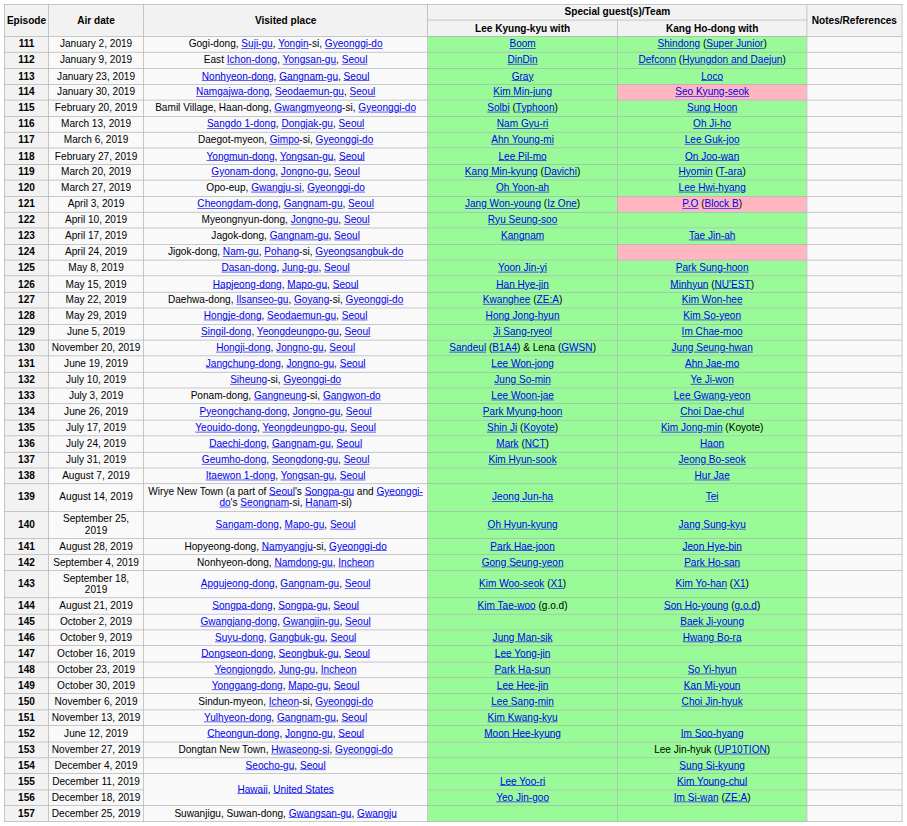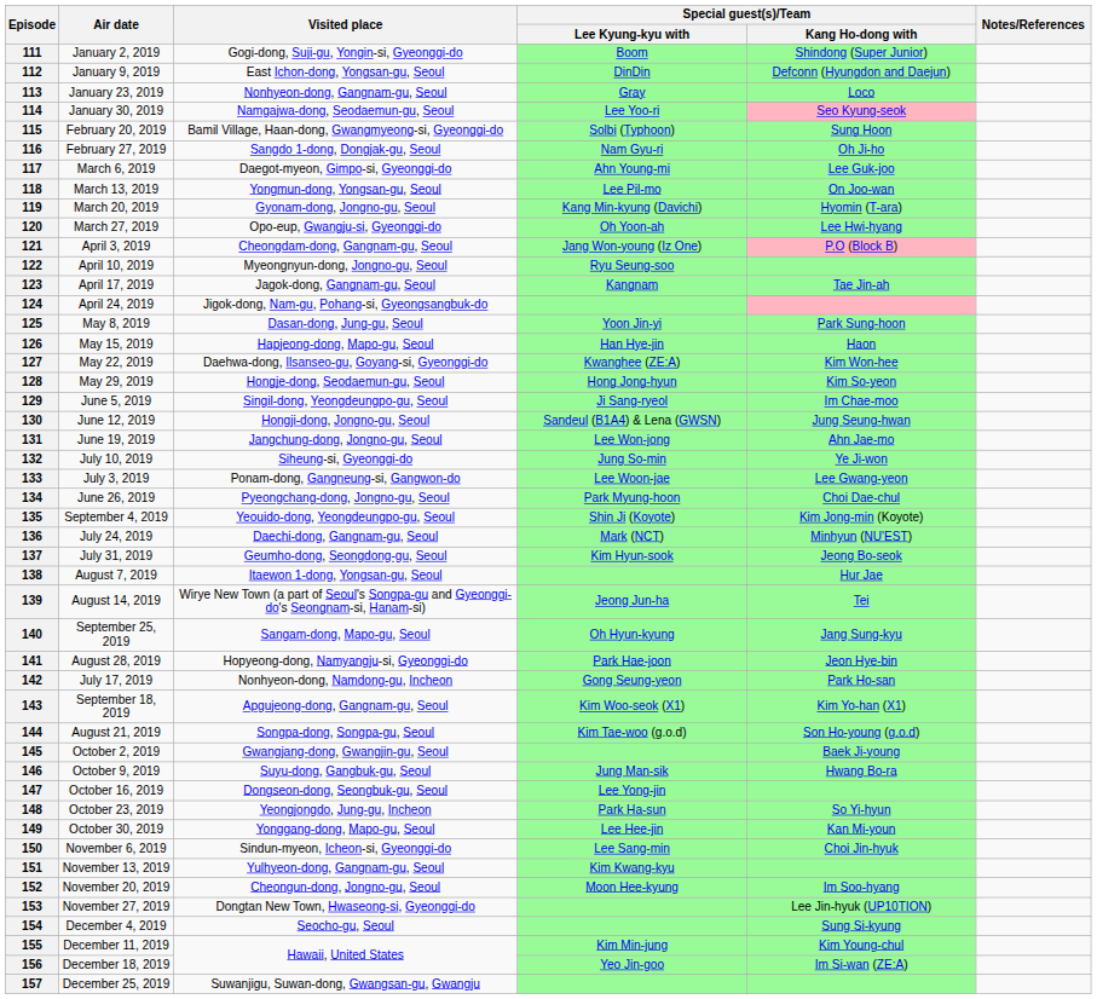 <table class="wikitable" style="text-align:center; width:90%;">
 <tr>
 <th rowspan="2" width="1%">Episode</th>
 <th rowspan="2" width="10%">Air date</th>
 <th rowspan="2" width="30%">Visited place</th>
 <th colspan="2" width="40%">Special guest(s)/Team</th>
 <th rowspan="2" width="10%">Notes/References</th>
 </tr>
 <tr>
 <th width="20%">Lee Kyung-kyu with</th>
 <th width="20%">Kang Ho-dong with</th>
 </tr>
 <tr>
 <th>111</th>
 <td>January 2, 2019</td>
 <td>Gogi-dong, <a href='#'>Suji-gu</a>, <a href='#'>Yongin</a>-si, <a href='#'>Gyeonggi-do</a></td>
 <td bgcolor=palegreen><a href='#'>Boom</a></td>
 <td bgcolor=palegreen><a href='#'>Shindong</a> (<a href='#'>Super Junior</a>)</td>
 <td></td>
 </tr>
 <tr>
 <th>112</th>
 <td>January 9, 2019</td>
 <td>East <a href='#'>Ichon-dong</a>, <a href='#'>Yongsan-gu</a>, <a href='#'>Seoul</a></td>
 <td bgcolor=palegreen><a href='#'>DinDin</a></td>
 <td bgcolor=palegreen><a href='#'>Defconn</a> (<a href='#'>Hyungdon and Daejun</a>)</td>
 <td></td>
 </tr>
 <tr>
 <th>113</th>
 <td>January 23, 2019</td>
 <td><a href='#'>Nonhyeon-dong</a>, <a href='#'>Gangnam-gu</a>, <a href='#'>Seoul</a></td>
 <td bgcolor=palegreen><a href='#'>Gray</a></td>
 <td bgcolor=palegreen><a href='#'>Loco</a></td>
 <td></td>
 </tr>
 <tr>
 <th>114</th>
 <td>January 30, 2019</td>
 <td><a href='#'>Namgajwa-dong</a>, <a href='#'>Seodaemun-gu</a>, <a href='#'>Seoul</a></td>
-<td bgcolor=palegreen><a href='#'>Kim Min-jung</a></td>
+<td bgcolor=palegreen><a href='#'>Lee Yoo-ri</a></td>
 <td bgcolor=lightpink><a href='#'>Seo Kyung-seok</a></td>
 <td></td>
 </tr>
 <tr>
 <th>115</th>
 <td>February 20, 2019</td>
 <td>Bamil Village, Haan-dong, <a href='#'>Gwangmyeong</a>-si, <a href='#'>Gyeonggi-do</a></td>
 <td bgcolor=palegreen><a href='#'>Solbi</a> (<a href='#'>Typhoon</a>)</td>
 <td bgcolor=palegreen><a href='#'>Sung Hoon</a></td>
 <td></td>
 </tr>
 <tr>
 <th>116</th>
-<td>March 13, 2019</td>
+<td>February 27, 2019</td>
 <td><a href='#'>Sangdo 1-dong</a>, <a href='#'>Dongjak-gu</a>, <a href='#'>Seoul</a></td>
 <td bgcolor=palegreen><a href='#'>Nam Gyu-ri</a></td>
 <td bgcolor=palegreen><a href='#'>Oh Ji-ho</a></td>
 <td></td>
 </tr>
 <tr>
 <th>117</th>
 <td>March 6, 2019</td>
 <td>Daegot-myeon, <a href='#'>Gimpo</a>-si, <a href='#'>Gyeonggi-do</a></td>
 <td bgcolor=palegreen><a href='#'>Ahn Young-mi</a></td>
 <td bgcolor=palegreen><a href='#'>Lee Guk-joo</a></td>
 <td></td>
 </tr>
 <tr>
 <th>118</th>
-<td>February 27, 2019</td>
+<td>March 13, 2019</td>
 <td><a href='#'>Yongmun-dong</a>, <a href='#'>Yongsan-gu</a>, <a href='#'>Seoul</a></td>
 <td bgcolor=palegreen><a href='#'>Lee Pil-mo</a></td>
 <td bgcolor=palegreen><a href='#'>On Joo-wan</a></td>
 <td></td>
 </tr>
 <tr>
 <th>119</th>
 <td>March 20, 2019</td>
 <td><a href='#'>Gyonam-dong</a>, <a href='#'>Jongno-gu</a>, <a href='#'>Seoul</a></td>
 <td bgcolor=palegreen><a href='#'>Kang Min-kyung</a> (<a href='#'>Davichi</a>)</td>
 <td bgcolor=palegreen><a href='#'>Hyomin</a> (<a href='#'>T-ara</a>)</td>
 <td></td>
 </tr>
 <tr>
 <th>120</th>
 <td>March 27, 2019</td>
 <td>Opo-eup, <a href='#'>Gwangju-si</a>, <a href='#'>Gyeonggi-do</a></td>
 <td bgcolor=palegreen><a href='#'>Oh Yoon-ah</a></td>
 <td bgcolor=palegreen><a href='#'>Lee Hwi-hyang</a></td>
 <td></td>
 </tr>
 <tr>
 <th>121</th>
 <td>April 3, 2019</td>
 <td><a href='#'>Cheongdam-dong</a>, <a href='#'>Gangnam-gu</a>, <a href='#'>Seoul</a></td>
 <td bgcolor=palegreen><a href='#'>Jang Won-young</a> (<a href='#'>Iz One</a>)</td>
 <td bgcolor=lightpink><a href='#'>P.O</a> (<a href='#'>Block B</a>)</td>
 <td></td>
 </tr>
 <tr>
 <th>122</th>
 <td>April 10, 2019</td>
 <td>Myeongnyun-dong, <a href='#'>Jongno-gu</a>, <a href='#'>Seoul</a></td>
 <td bgcolor=palegreen><a href='#'>Ryu Seung-soo</a></td>
 <td bgcolor=palegreen></td>
 <td></td>
 </tr>
 <tr>
 <th>123</th>
 <td>April 17, 2019</td>
 <td>Jagok-dong, <a href='#'>Gangnam-gu</a>, <a href='#'>Seoul</a></td>
 <td bgcolor=palegreen><a href='#'>Kangnam</a></td>
 <td bgcolor=palegreen><a href='#'>Tae Jin-ah</a></td>
 <td></td>
 </tr>
 <tr>
 <th>124</th>
 <td>April 24, 2019</td>
 <td>Jigok-dong, <a href='#'>Nam-gu</a>, <a href='#'>Pohang</a>-si, <a href='#'>Gyeongsangbuk-do</a></td>
 <td bgcolor=palegreen></td>
 <td bgcolor=lightpink></td>
 <td></td>
 </tr>
 <tr>
 <th>125</th>
 <td>May 8, 2019</td>
 <td><a href='#'>Dasan-dong</a>, <a href='#'>Jung-gu</a>, <a href='#'>Seoul</a></td>
 <td bgcolor=palegreen><a href='#'>Yoon Jin-yi</a></td>
 <td bgcolor=palegreen><a href='#'>Park Sung-hoon</a></td>
 <td></td>
 </tr>
 <tr>
 <th>126</th>
 <td>May 15, 2019</td>
 <td><a href='#'>Hapjeong-dong</a>, <a href='#'>Mapo-gu</a>, <a href='#'>Seoul</a></td>
 <td bgcolor=palegreen><a href='#'>Han Hye-jin</a></td>
-<td bgcolor=palegreen><a href='#'>Minhyun</a> (<a href='#'>NU'EST</a>)</td>
+<td bgcolor=palegreen><a href='#'>Haon</a></td>
 <td></td>
 </tr>
 <tr>
 <th>127</th>
 <td>May 22, 2019</td>
 <td>Daehwa-dong, <a href='#'>Ilsanseo-gu</a>, <a href='#'>Goyang</a>-si, <a href='#'>Gyeonggi-do</a></td>
 <td bgcolor=palegreen><a href='#'>Kwanghee</a> (<a href='#'>ZE:A</a>)</td>
 <td bgcolor=palegreen><a href='#'>Kim Won-hee</a></td>
 <td></td>
 </tr>
 <tr>
 <th>128</th>
 <td>May 29, 2019</td>
 <td><a href='#'>Hongje-dong</a>, <a href='#'>Seodaemun-gu</a>, <a href='#'>Seoul</a></td>
 <td bgcolor=palegreen><a href='#'>Hong Jong-hyun</a></td>
 <td bgcolor=palegreen><a href='#'>Kim So-yeon</a></td>
 <td></td>
 </tr>
 <tr>
 <th>129</th>
 <td>June 5, 2019</td>
 <td><a href='#'>Singil-dong</a>, <a href='#'>Yeongdeungpo-gu</a>, <a href='#'>Seoul</a></td>
 <td bgcolor=palegreen><a href='#'>Ji Sang-ryeol</a></td>
 <td bgcolor=palegreen><a href='#'>Im Chae-moo</a></td>
 <td></td>
 </tr>
 <tr>
 <th>130</th>
-<td>November 20, 2019</td>
+<td>June 12, 2019</td>
 <td><a href='#'>Hongji-dong</a>, <a href='#'>Jongno-gu</a>, <a href='#'>Seoul</a></td>
 <td bgcolor=palegreen><a href='#'>Sandeul</a> (<a href='#'>B1A4</a>) & Lena (<a href='#'>GWSN</a>)</td>
 <td bgcolor=palegreen><a href='#'>Jung Seung-hwan</a></td>
 <td></td>
 </tr>
 <tr>
 <th>131</th>
 <td>June 19, 2019</td>
 <td><a href='#'>Jangchung-dong</a>, <a href='#'>Jongno-gu</a>, <a href='#'>Seoul</a></td>
 <td bgcolor=palegreen><a href='#'>Lee Won-jong</a></td>
 <td bgcolor=palegreen><a href='#'>Ahn Jae-mo</a></td>
 <td></td>
 </tr>
 <tr>
 <th>132</th>
 <td>July 10, 2019</td>
 <td><a href='#'>Siheung</a>-si, <a href='#'>Gyeonggi-do</a></td>
 <td bgcolor=palegreen><a href='#'>Jung So-min</a></td>
 <td bgcolor=palegreen><a href='#'>Ye Ji-won</a></td>
 <td></td>
 </tr>
 <tr>
 <th>133</th>
 <td>July 3, 2019</td>
 <td>Ponam-dong, <a href='#'>Gangneung</a>-si, <a href='#'>Gangwon-do</a></td>
 <td bgcolor=palegreen><a href='#'>Lee Woon-jae</a></td>
 <td bgcolor=palegreen><a href='#'>Lee Gwang-yeon</a></td>
 <td></td>
 </tr>
 <tr>
 <th>134</th>
 <td>June 26, 2019</td>
 <td><a href='#'>Pyeongchang-dong</a>, <a href='#'>Jongno-gu</a>, <a href='#'>Seoul</a></td>
 <td bgcolor=palegreen><a href='#'>Park Myung-hoon</a></td>
 <td bgcolor=palegreen><a href='#'>Choi Dae-chul</a></td>
 <td></td>
 </tr>
 <tr>
 <th>135</th>
-<td>July 17, 2019</td>
+<td>September 4, 2019</td>
 <td><a href='#'>Yeouido-dong</a>, <a href='#'>Yeongdeungpo-gu</a>, <a href='#'>Seoul</a></td>
 <td bgcolor=palegreen><a href='#'>Shin Ji</a> (<a href='#'>Koyote</a>)</td>
 <td bgcolor=palegreen><a href='#'>Kim Jong-min</a> (Koyote)</td>
 <td></td>
 </tr>
 <tr>
 <th>136</th>
 <td>July 24, 2019</td>
 <td><a href='#'>Daechi-dong</a>, <a href='#'>Gangnam-gu</a>, <a href='#'>Seoul</a></td>
 <td bgcolor=palegreen><a href='#'>Mark</a> (<a href='#'>NCT</a>)</td>
-<td bgcolor=palegreen><a href='#'>Haon</a></td>
+<td bgcolor=palegreen><a href='#'>Minhyun</a> (<a href='#'>NU'EST</a>)</td>
 <td></td>
 </tr>
 <tr>
 <th>137</th>
 <td>July 31, 2019</td>
 <td><a href='#'>Geumho-dong</a>, <a href='#'>Seongdong-gu</a>, <a href='#'>Seoul</a></td>
 <td bgcolor=palegreen><a href='#'>Kim Hyun-sook</a></td>
 <td bgcolor=palegreen><a href='#'>Jeong Bo-seok</a></td>
 <td></td>
 </tr>
 <tr>
 <th>138</th>
 <td>August 7, 2019</td>
 <td><a href='#'>Itaewon 1-dong</a>, <a href='#'>Yongsan-gu</a>, <a href='#'>Seoul</a></td>
 <td bgcolor=palegreen></td>
 <td bgcolor=palegreen><a href='#'>Hur Jae</a></td>
 <td></td>
 </tr>
 <tr>
 <th>139</th>
 <td>August 14, 2019</td>
 <td>Wirye New Town (a part of <a href='#'>Seoul</a>'s <a href='#'>Songpa-gu</a> and <a href='#'>Gyeonggi-do</a>'s <a href='#'>Seongnam</a>-si, <a href='#'>Hanam</a>-si)</td>
 <td bgcolor=palegreen><a href='#'>Jeong Jun-ha</a></td>
 <td bgcolor=palegreen><a href='#'>Tei</a></td>
 <td></td>
 </tr>
 <tr>
 <th>140</th>
 <td>September 25, 2019</td>
 <td><a href='#'>Sangam-dong</a>, <a href='#'>Mapo-gu</a>, <a href='#'>Seoul</a></td>
 <td bgcolor=palegreen><a href='#'>Oh Hyun-kyung</a></td>
 <td bgcolor=palegreen><a href='#'>Jang Sung-kyu</a></td>
 <td></td>
 </tr>
 <tr>
 <th>141</th>
 <td>August 28, 2019</td>
 <td>Hopyeong-dong, <a href='#'>Namyangju</a>-si, <a href='#'>Gyeonggi-do</a></td>
 <td bgcolor=palegreen><a href='#'>Park Hae-joon</a></td>
 <td bgcolor=palegreen><a href='#'>Jeon Hye-bin</a></td>
 <td></td>
 </tr>
 <tr>
 <th>142</th>
-<td>September 4, 2019</td>
+<td>July 17, 2019</td>
 <td>Nonhyeon-dong, <a href='#'>Namdong-gu</a>, <a href='#'>Incheon</a></td>
 <td bgcolor=palegreen><a href='#'>Gong Seung-yeon</a></td>
 <td bgcolor=palegreen><a href='#'>Park Ho-san</a></td>
 <td></td>
 </tr>
 <tr>
 <th>143</th>
 <td>September 18, 2019</td>
 <td><a href='#'>Apgujeong-dong</a>, <a href='#'>Gangnam-gu</a>, <a href='#'>Seoul</a></td>
 <td bgcolor=palegreen><a href='#'>Kim Woo-seok</a> (<a href='#'>X1</a>)</td>
 <td bgcolor=palegreen><a href='#'>Kim Yo-han</a> (<a href='#'>X1</a>)</td>
 <td></td>
 </tr>
 <tr>
 <th>144</th>
 <td>August 21, 2019</td>
 <td><a href='#'>Songpa-dong</a>, <a href='#'>Songpa-gu</a>, <a href='#'>Seoul</a></td>
 <td bgcolor=palegreen><a href='#'>Kim Tae-woo</a> (g.o.d)</td>
 <td bgcolor=palegreen><a href='#'>Son Ho-young</a> (<a href='#'>g.o.d</a>)</td>
 <td></td>
 </tr>
 <tr>
 <th>145</th>
 <td>October 2, 2019</td>
 <td><a href='#'>Gwangjang-dong</a>, <a href='#'>Gwangjin-gu</a>, <a href='#'>Seoul</a></td>
 <td bgcolor=palegreen></td>
 <td bgcolor=palegreen><a href='#'>Baek Ji-young</a></td>
 <td></td>
 </tr>
 <tr>
 <th>146</th>
 <td>October 9, 2019</td>
 <td><a href='#'>Suyu-dong</a>, <a href='#'>Gangbuk-gu</a>, <a href='#'>Seoul</a></td>
 <td bgcolor=palegreen><a href='#'>Jung Man-sik</a></td>
 <td bgcolor=palegreen><a href='#'>Hwang Bo-ra</a></td>
 <td></td>
 </tr>
 <tr>
 <th>147</th>
 <td>October 16, 2019</td>
 <td><a href='#'>Dongseon-dong</a>, <a href='#'>Seongbuk-gu</a>, <a href='#'>Seoul</a></td>
 <td bgcolor=palegreen><a href='#'>Lee Yong-jin</a></td>
 <td bgcolor=palegreen></td>
 <td></td>
 </tr>
 <tr>
 <th>148</th>
 <td>October 23, 2019</td>
 <td><a href='#'>Yeongjongdo</a>, <a href='#'>Jung-gu</a>, <a href='#'>Incheon</a></td>
 <td bgcolor=palegreen><a href='#'>Park Ha-sun</a></td>
 <td bgcolor=palegreen><a href='#'>So Yi-hyun</a></td>
 <td><br></td>
 </tr>
 <tr>
 <th>149</th>
 <td>October 30, 2019</td>
 <td><a href='#'>Yonggang-dong</a>, <a href='#'>Mapo-gu</a>, <a href='#'>Seoul</a></td>
 <td bgcolor=palegreen><a href='#'>Lee Hee-jin</a></td>
 <td bgcolor=palegreen><a href='#'>Kan Mi-youn</a></td>
 <td></td>
 </tr>
 <tr>
 <th>150</th>
 <td>November 6, 2019</td>
 <td>Sindun-myeon, <a href='#'>Icheon</a>-si, <a href='#'>Gyeonggi-do</a></td>
 <td bgcolor=palegreen><a href='#'>Lee Sang-min</a></td>
 <td bgcolor=palegreen><a href='#'>Choi Jin-hyuk</a></td>
 <td></td>
 </tr>
 <tr>
 <th>151</th>
 <td>November 13, 2019</td>
 <td><a href='#'>Yulhyeon-dong</a>, <a href='#'>Gangnam-gu</a>, <a href='#'>Seoul</a></td>
 <td bgcolor=palegreen><a href='#'>Kim Kwang-kyu</a></td>
 <td bgcolor=palegreen></td>
 <td></td>
 </tr>
 <tr>
 <th>152</th>
-<td>June 12, 2019</td>
+<td>November 20, 2019</td>
 <td><a href='#'>Cheongun-dong</a>, <a href='#'>Jongno-gu</a>, <a href='#'>Seoul</a></td>
 <td bgcolor=palegreen><a href='#'>Moon Hee-kyung</a></td>
 <td bgcolor=palegreen><a href='#'>Im Soo-hyang</a></td>
 <td></td>
 </tr>
 <tr>
 <th>153</th>
 <td>November 27, 2019</td>
 <td>Dongtan New Town, <a href='#'>Hwaseong-si</a>, <a href='#'>Gyeonggi-do</a></td>
 <td bgcolor=palegreen></td>
 <td bgcolor=palegreen>Lee Jin-hyuk (<a href='#'>UP10TION</a>)</td>
 <td></td>
 </tr>
 <tr>
 <th>154</th>
 <td>December 4, 2019</td>
 <td><a href='#'>Seocho-gu</a>, <a href='#'>Seoul</a></td>
 <td bgcolor=palegreen></td>
 <td bgcolor=palegreen><a href='#'>Sung Si-kyung</a></td>
 <td></td>
 </tr>
 <tr>
 <th>155</th>
 <td>December 11, 2019</td>
 <td rowspan=2><a href='#'>Hawaii</a>, <a href='#'>United States</a></td>
-<td bgcolor=palegreen><a href='#'>Lee Yoo-ri</a></td>
+<td bgcolor=palegreen><a href='#'>Kim Min-jung</a></td>
 <td bgcolor=palegreen><a href='#'>Kim Young-chul</a></td>
 <td><br></td>
 </tr>
 <tr>
 <th>156</th>
 <td>December 18, 2019</td>
 <td bgcolor=palegreen><a href='#'>Yeo Jin-goo</a></td>
 <td bgcolor=palegreen><a href='#'>Im Si-wan</a> (<a href='#'>ZE:A</a>)</td>
 <td></td>
 </tr>
 <tr>
 <th>157</th>
 <td>December 25, 2019</td>
 <td>Suwanjigu, Suwan-dong, <a href='#'>Gwangsan-gu</a>, <a href='#'>Gwangju</a></td>
 <td bgcolor=palegreen></td>
 <td bgcolor=palegreen></td>
 <td></td>
 </tr>
 </table>
